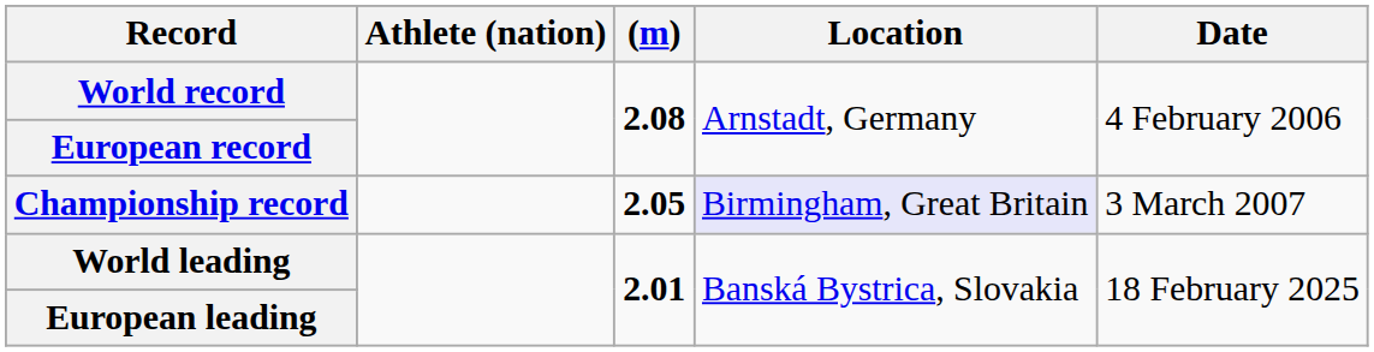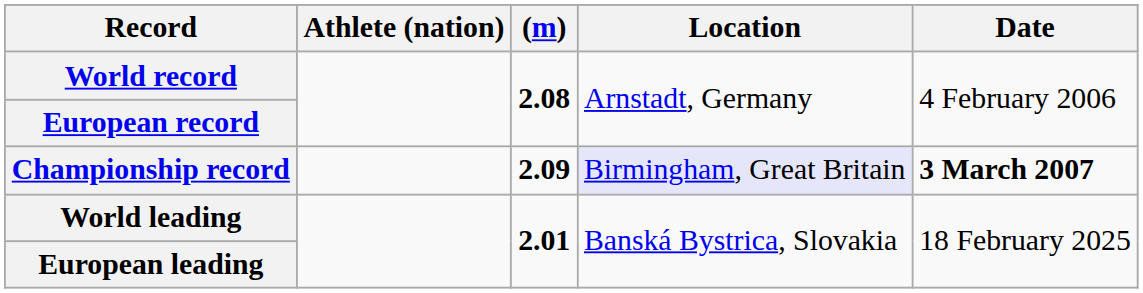 <table class="wikitable">
 <tr>
 <th scope="col">Record</th>
 <th scope="col">Athlete (nation)</th>
 <th scope="col"> (<a href='#'>m</a>)</th>
 <th scope="col">Location</th>
 <th scope="col">Date</th>
 </tr>
 <tr>
 <th scope="row"><a href='#'>World record</a></th>
 <td rowspan="2"></td>
 <td rowspan="2" align="center"><strong>2.08</strong></td>
 <td rowspan="2"><a href='#'>Arnstadt</a>, Germany</td>
 <td rowspan="2">4 February 2006</td>
 </tr>
 <tr>
 <th scope="row"><a href='#'>European record</a></th>
 </tr>
 <tr>
 <th scope="row"><a href='#'>Championship record</a></th>
 <td></td>
-<td align="center"><strong>2.05</strong></td>
+<td align="center"><strong>2.09</strong></td>
 <td style="background: lavender;"><a href='#'>Birmingham</a>, Great Britain</td>
-<td>3 March 2007</td>
+<td><strong>3 March 2007</strong></td>
 </tr>
 <tr>
 <th scope="row">World leading</th>
 <td rowspan="2"></td>
 <td rowspan="2" align="center"><strong>2.01</strong></td>
 <td rowspan="2"><a href='#'>Banská Bystrica</a>, Slovakia</td>
 <td rowspan="2">18 February 2025</td>
 </tr>
 <tr>
 <th scope="row">European leading</th>
 </tr>
 </table>
